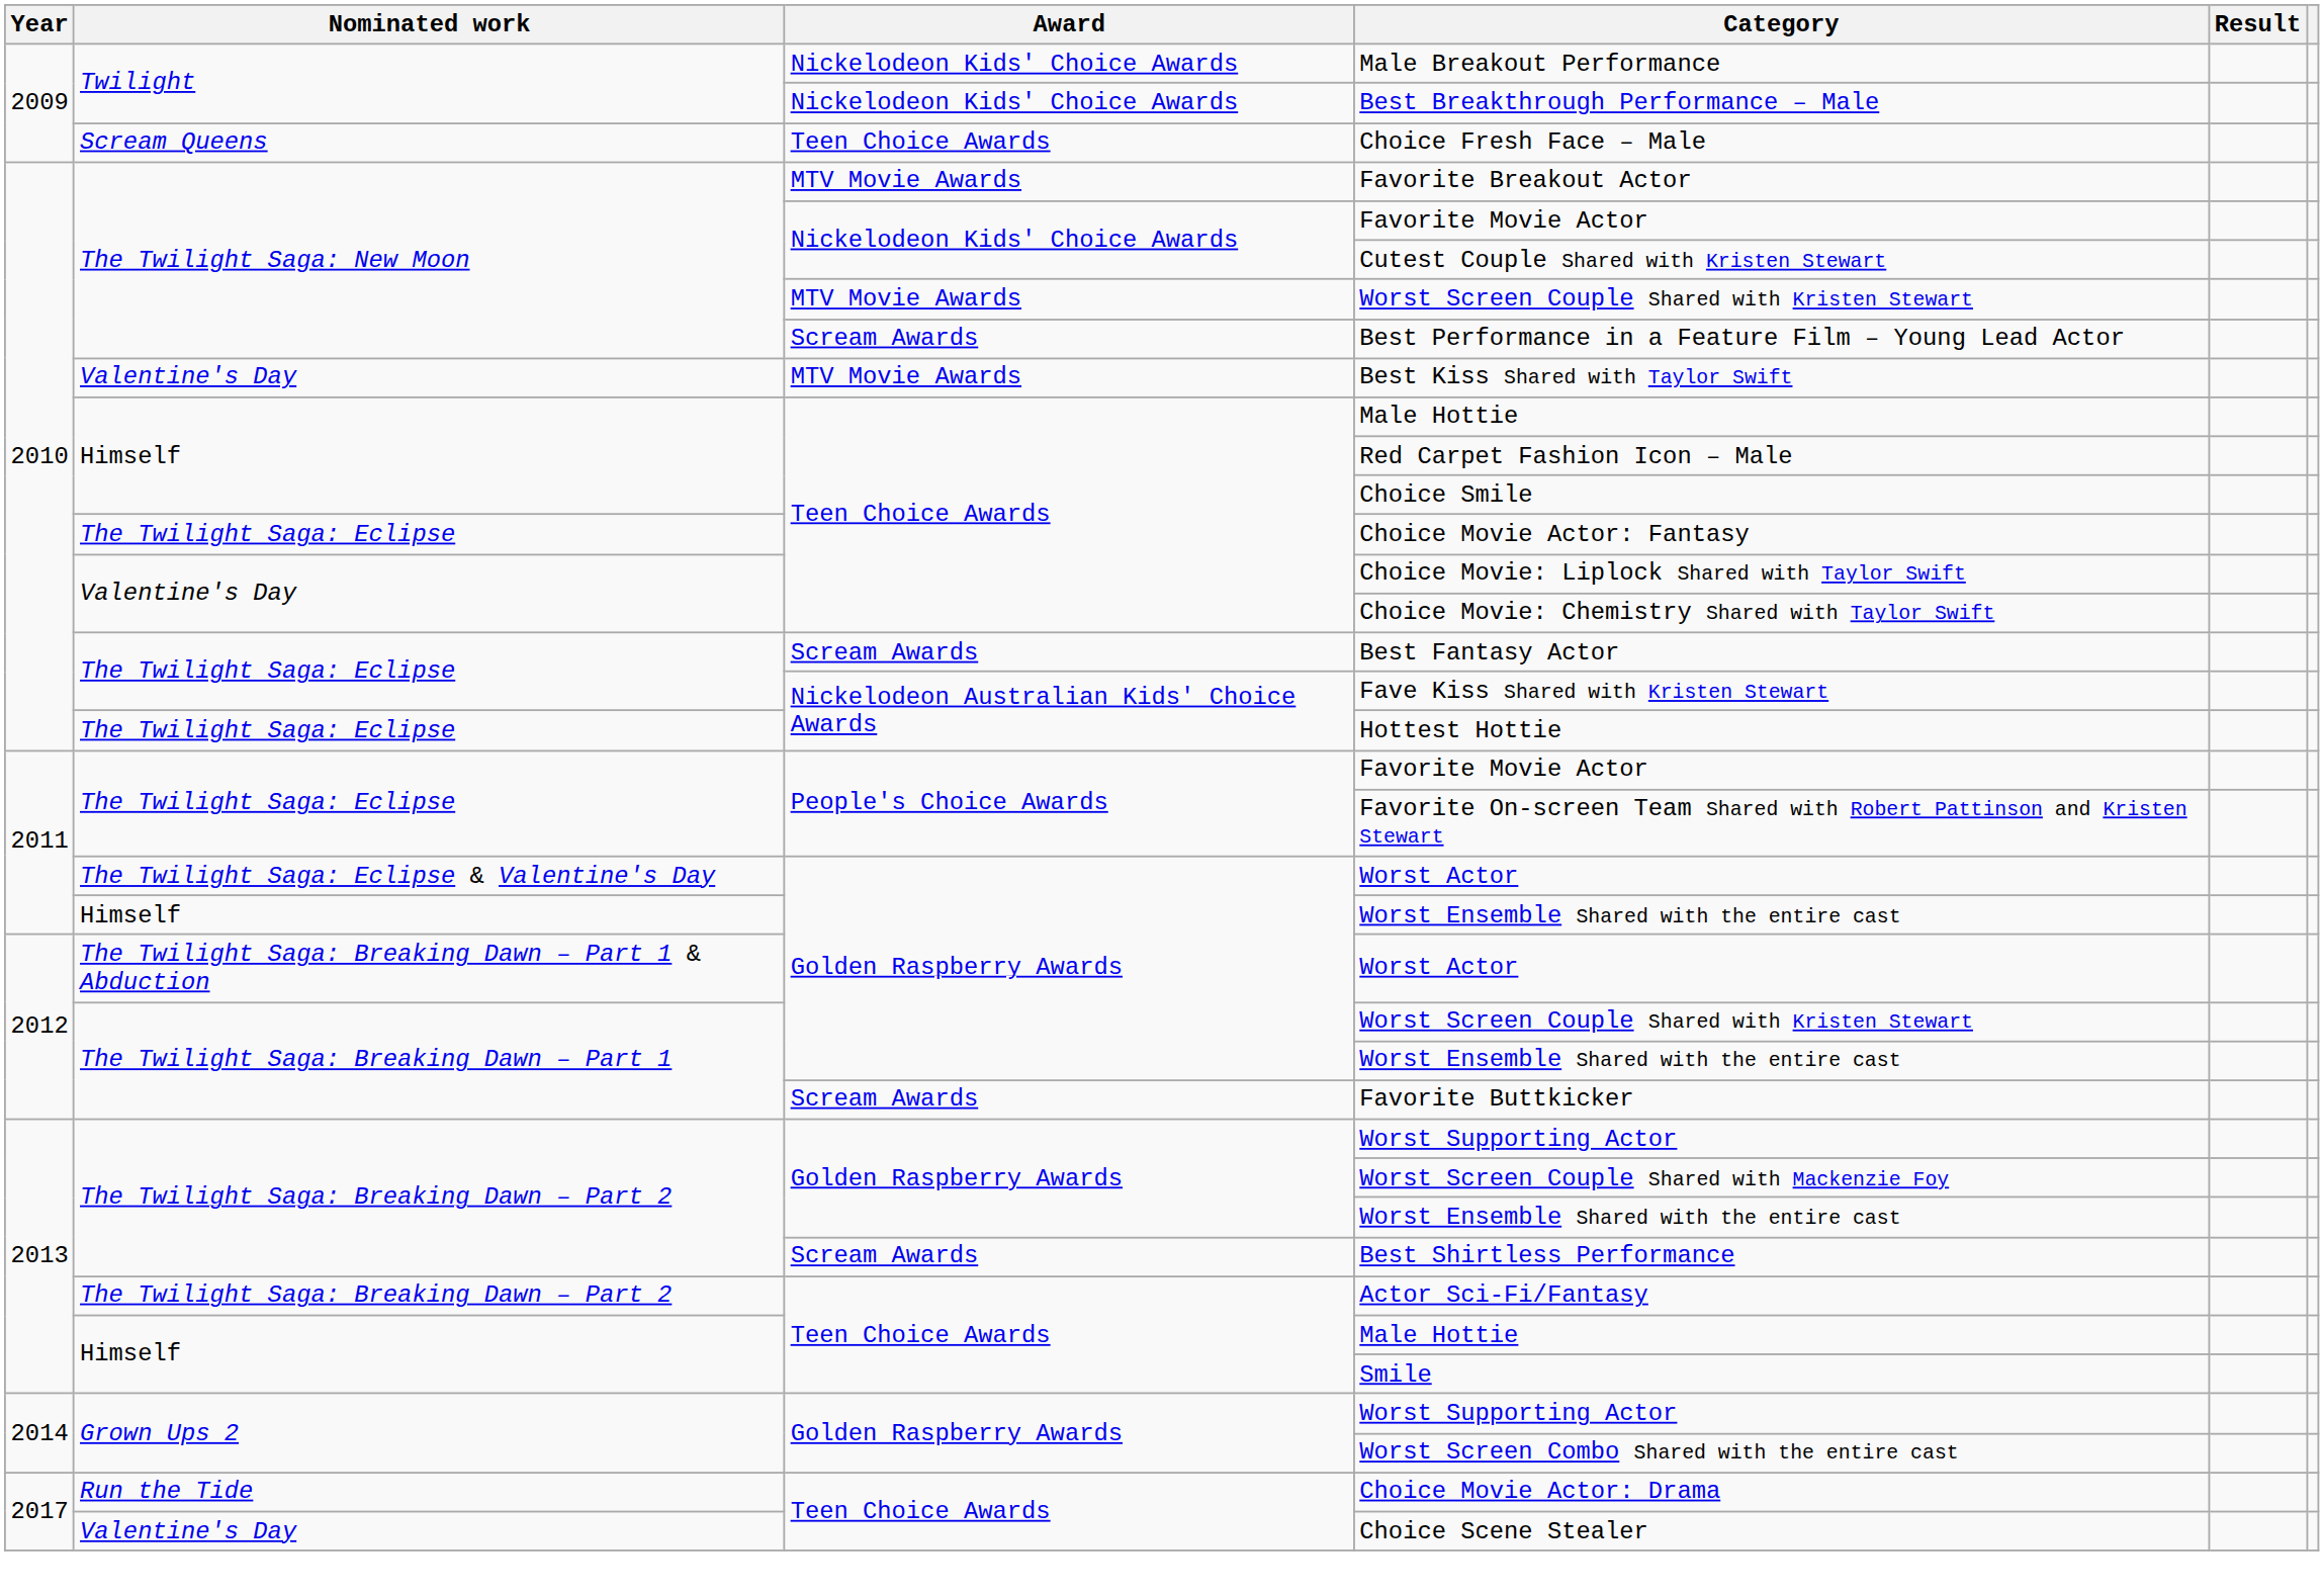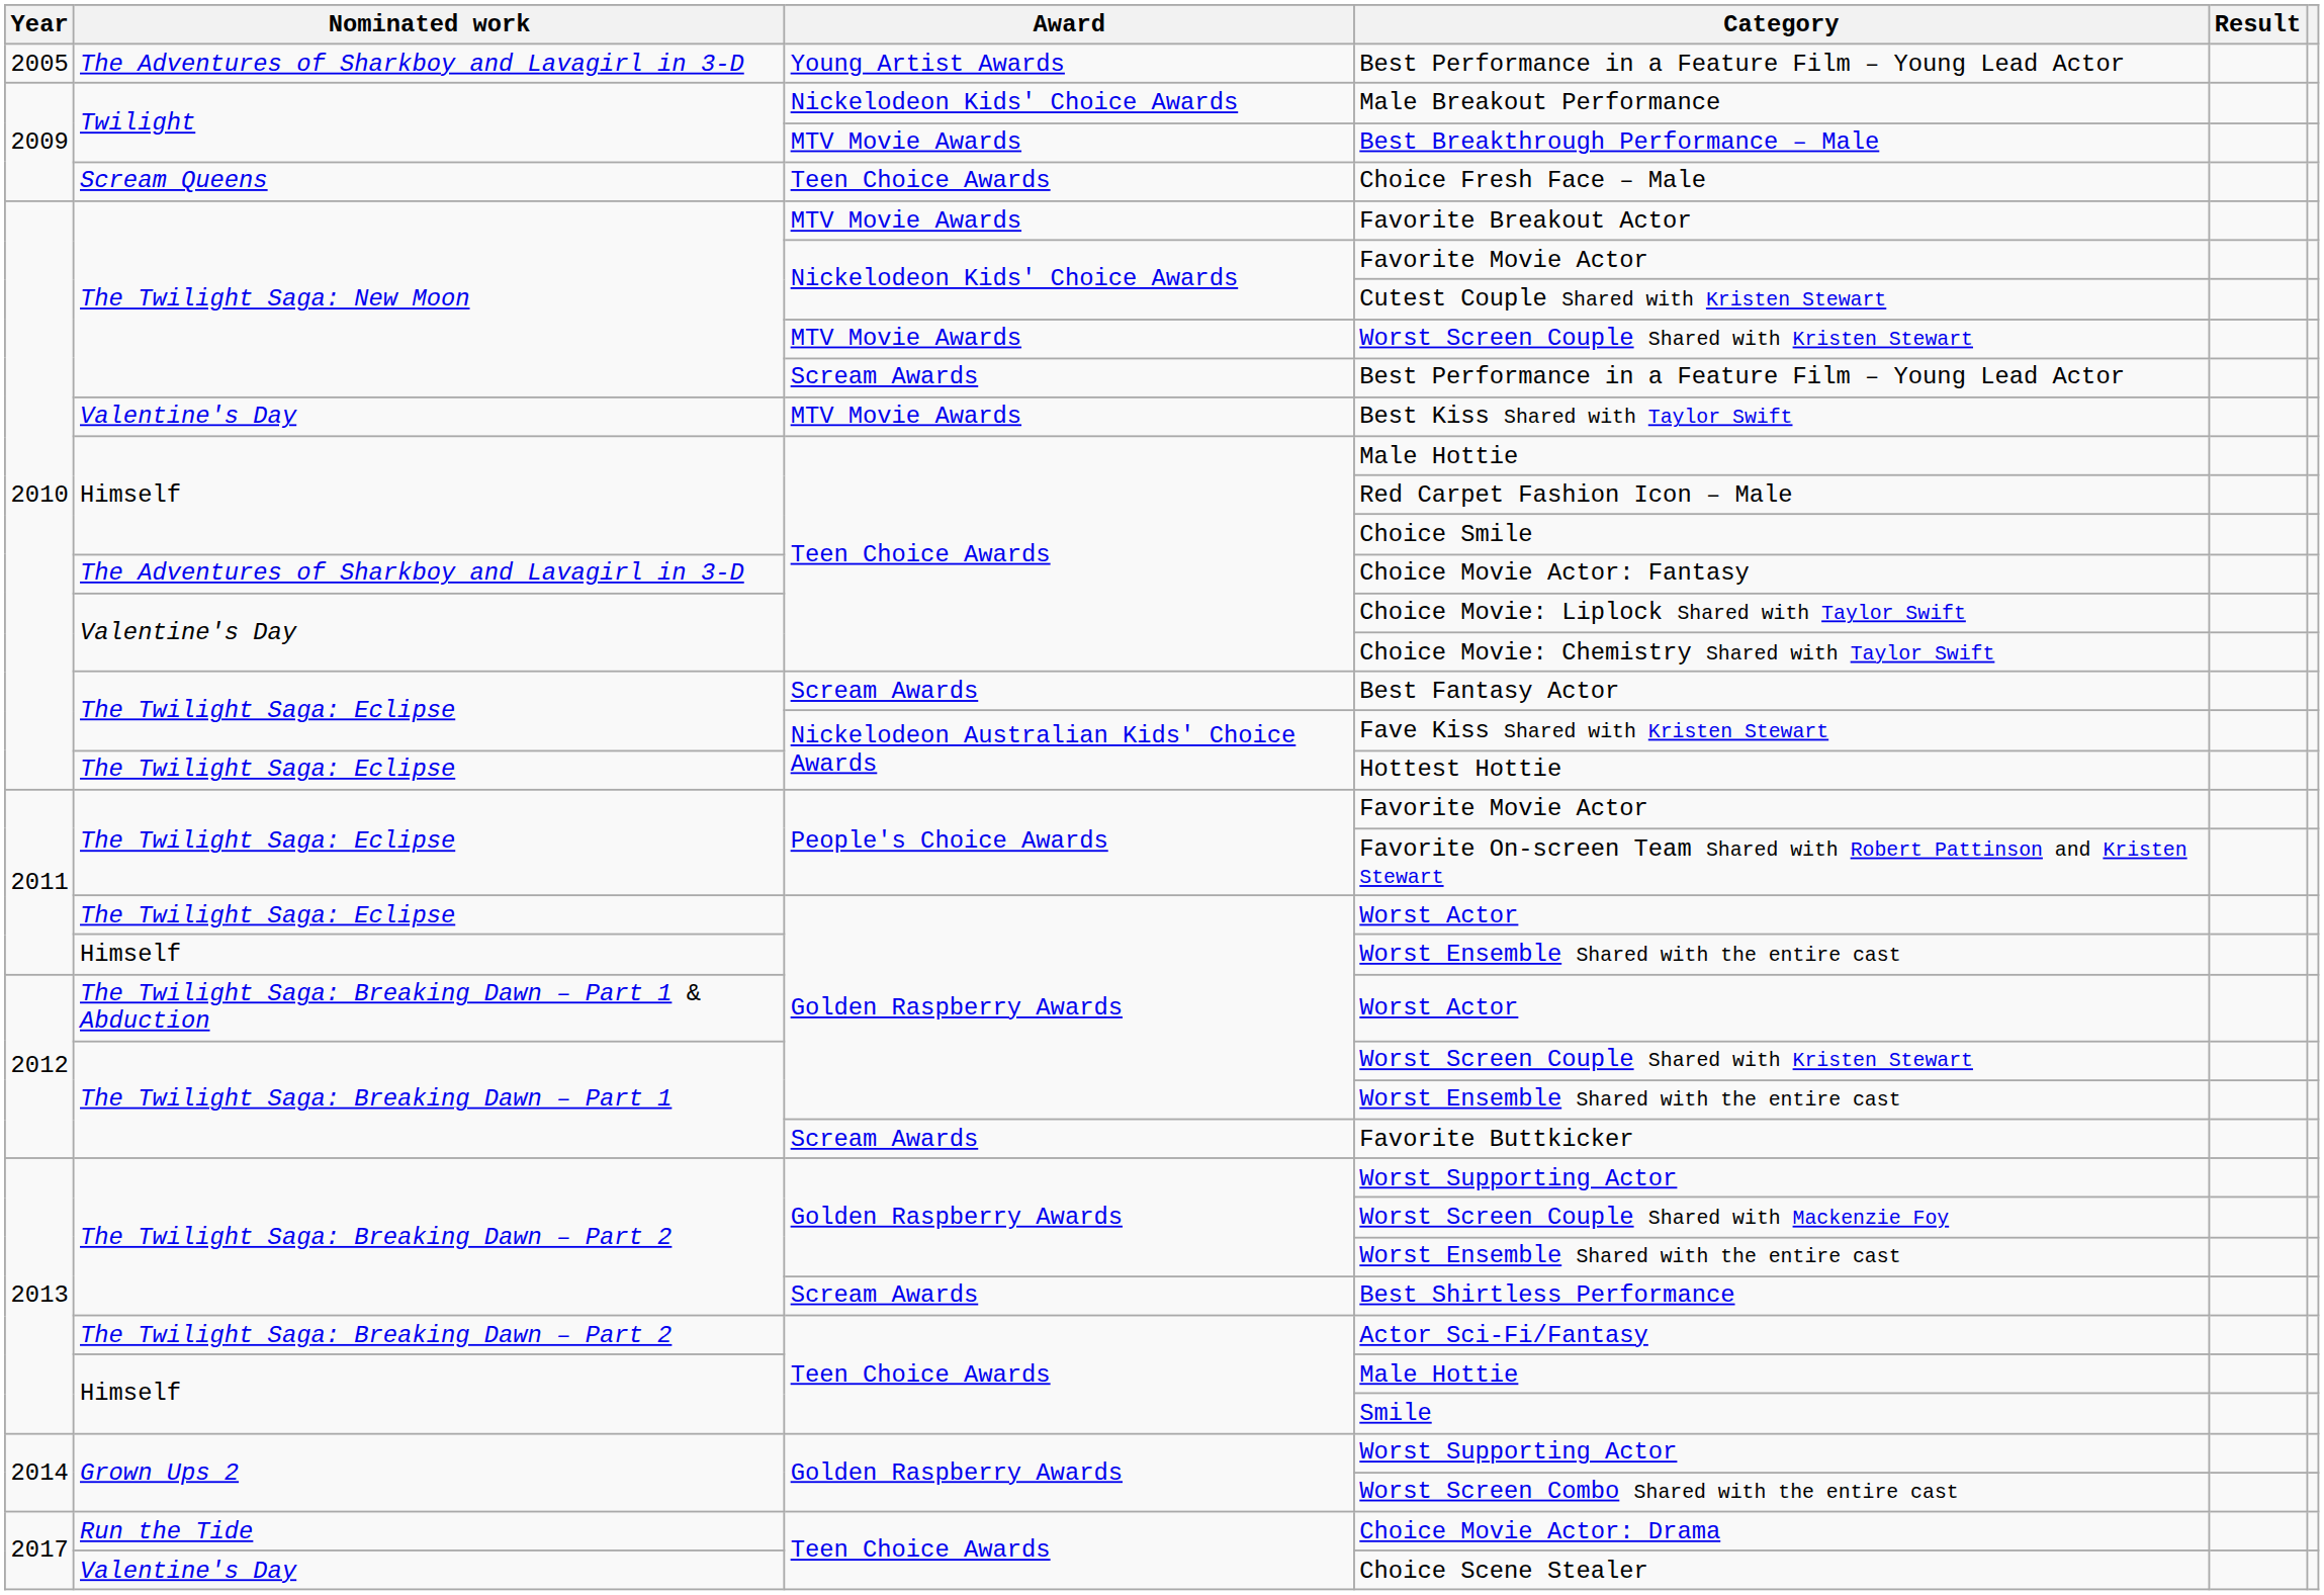 <table class="wikitable sortable">
 <tr>
 <th>Year</th>
 <th>Nominated work</th>
 <th>Award</th>
 <th>Category</th>
 <th>Result</th>
 <th class="unsortable"></th>
 </tr>
 <tr>
+<td>2005</td>
+<td><em><a href='#'>The Adventures of Sharkboy and Lavagirl in 3-D</a></em></td>
+<td><a href='#'>Young Artist Awards</a></td>
+<td>Best Performance in a Feature Film – Young Lead Actor</td>
+<td></td>
+<td style="text-align:center;"></td>
+</tr>
+<tr>
 <td rowspan="3">2009</td>
 <td rowspan="2"><em><a href='#'>Twilight</a></em></td>
 <td><a href='#'>Nickelodeon Kids' Choice Awards</a></td>
 <td>Male Breakout Performance</td>
 <td></td>
 <td style="text-align:center;"></td>
 </tr>
 <tr>
-<td><a href='#'>Nickelodeon Kids' Choice Awards</a></td>
+<td><a href='#'>MTV Movie Awards</a></td>
 <td><a href='#'>Best Breakthrough Performance – Male</a></td>
 <td></td>
 <td style="text-align:center;"></td>
 </tr>
 <tr>
 <td><em><a href='#'>Scream Queens</a></em></td>
 <td><a href='#'>Teen Choice Awards</a></td>
 <td>Choice Fresh Face – Male</td>
 <td></td>
 <td style="text-align:center;"></td>
 </tr>
 <tr>
 <td rowspan="15">2010</td>
 <td rowspan="5"><em><a href='#'>The Twilight Saga: New Moon</a></em></td>
 <td><a href='#'>MTV Movie Awards</a></td>
 <td>Favorite Breakout Actor</td>
 <td></td>
 <td style="text-align:center;"></td>
 </tr>
 <tr>
 <td rowspan="2"><a href='#'>Nickelodeon Kids' Choice Awards</a></td>
 <td>Favorite Movie Actor</td>
 <td></td>
 <td style="text-align:center;"></td>
 </tr>
 <tr>
 <td>Cutest Couple <small>Shared with <a href='#'>Kristen Stewart</a></small></td>
 <td></td>
 <td style="text-align:center;"></td>
 </tr>
 <tr>
 <td><a href='#'>MTV Movie Awards</a></td>
 <td><a href='#'>Worst Screen Couple</a> <small>Shared with <a href='#'>Kristen Stewart</a></small></td>
 <td></td>
 <td style="text-align:center;"></td>
 </tr>
 <tr>
 <td><a href='#'>Scream Awards</a></td>
 <td>Best Performance in a Feature Film – Young Lead Actor</td>
 <td></td>
 <td style="text-align:center;"></td>
 </tr>
 <tr>
 <td><em><a href='#'>Valentine's Day</a></em></td>
 <td><a href='#'>MTV Movie Awards</a></td>
 <td>Best Kiss <small>Shared with <a href='#'>Taylor Swift</a></small></td>
 <td></td>
 <td style="text-align:center;"></td>
 </tr>
 <tr>
 <td rowspan="3">Himself</td>
 <td rowspan="6"><a href='#'>Teen Choice Awards</a></td>
 <td>Male Hottie</td>
 <td></td>
 <td style="text-align:center;"></td>
 </tr>
 <tr>
 <td>Red Carpet Fashion Icon – Male</td>
 <td></td>
 <td style="text-align:center;"></td>
 </tr>
 <tr>
 <td>Choice Smile</td>
 <td></td>
 <td style="text-align:center;"></td>
 </tr>
 <tr>
-<td><em><a href='#'>The Twilight Saga: Eclipse</a></em></td>
+<td><em><a href='#'>The Adventures of Sharkboy and Lavagirl in 3-D</a></em></td>
 <td>Choice Movie Actor: Fantasy</td>
 <td></td>
 <td style="text-align:center;"></td>
 </tr>
 <tr>
 <td rowspan="2"><em>Valentine's Day</em></td>
 <td>Choice Movie: Liplock <small>Shared with <a href='#'>Taylor Swift</a></small></td>
 <td></td>
 <td style="text-align:center;"></td>
 </tr>
 <tr>
 <td>Choice Movie: Chemistry <small>Shared with <a href='#'>Taylor Swift</a></small></td>
 <td></td>
 <td style="text-align:center;"></td>
 </tr>
 <tr>
 <td rowspan="2"><em><a href='#'>The Twilight Saga: Eclipse</a></em></td>
 <td><a href='#'>Scream Awards</a></td>
 <td>Best Fantasy Actor</td>
 <td></td>
 <td style="text-align:center;"></td>
 </tr>
 <tr>
 <td rowspan="2"><a href='#'>Nickelodeon Australian Kids' Choice Awards</a></td>
 <td>Fave Kiss <small>Shared with <a href='#'>Kristen Stewart</a></small></td>
 <td></td>
 <td style="text-align:center;"></td>
 </tr>
 <tr>
 <td><em><a href='#'>The Twilight Saga: Eclipse</a></em></td>
 <td>Hottest Hottie</td>
 <td></td>
 <td style="text-align:center;"></td>
 </tr>
 <tr>
 <td rowspan="4">2011</td>
 <td rowspan="2"><em><a href='#'>The Twilight Saga: Eclipse</a></em></td>
 <td rowspan="2"><a href='#'>People's Choice Awards</a></td>
 <td>Favorite Movie Actor</td>
 <td></td>
 <td style="text-align:center;"></td>
 </tr>
 <tr>
 <td>Favorite On-screen Team <small>Shared with <a href='#'>Robert Pattinson</a> and <a href='#'>Kristen Stewart</a></small></td>
 <td></td>
 <td style="text-align:center;"></td>
 </tr>
 <tr>
-<td><em><a href='#'>The Twilight Saga: Eclipse</a></em> & <em><a href='#'>Valentine's Day</a></em></td>
+<td><em><a href='#'>The Twilight Saga: Eclipse</a></em></td>
 <td rowspan="5"><a href='#'>Golden Raspberry Awards</a></td>
 <td><a href='#'>Worst Actor</a></td>
 <td></td>
 <td style="text-align:center;"></td>
 </tr>
 <tr>
 <td>Himself</td>
 <td><a href='#'>Worst Ensemble</a> <small>Shared with the entire cast</small></td>
 <td></td>
 <td style="text-align:center;"></td>
 </tr>
 <tr>
 <td rowspan="4">2012</td>
 <td><em><a href='#'>The Twilight Saga: Breaking Dawn – Part 1</a></em> & <em><a href='#'>Abduction</a></em></td>
 <td><a href='#'>Worst Actor</a></td>
 <td></td>
 <td style="text-align:center;"></td>
 </tr>
 <tr>
 <td rowspan="3"><em><a href='#'>The Twilight Saga: Breaking Dawn – Part 1</a></em></td>
 <td><a href='#'>Worst Screen Couple</a> <small>Shared with <a href='#'>Kristen Stewart</a></small></td>
 <td></td>
 <td style="text-align:center;"></td>
 </tr>
 <tr>
 <td><a href='#'>Worst Ensemble</a> <small>Shared with the entire cast</small></td>
 <td></td>
 <td style="text-align:center;"></td>
 </tr>
 <tr>
 <td><a href='#'>Scream Awards</a></td>
 <td>Favorite Buttkicker</td>
 <td></td>
 <td style="text-align:center;"></td>
 </tr>
 <tr>
 <td rowspan="7">2013</td>
 <td rowspan="4"><em><a href='#'>The Twilight Saga: Breaking Dawn – Part 2</a></em></td>
 <td rowspan="3"><a href='#'>Golden Raspberry Awards</a></td>
 <td><a href='#'>Worst Supporting Actor</a></td>
 <td></td>
 <td style="text-align:center;"></td>
 </tr>
 <tr>
 <td><a href='#'>Worst Screen Couple</a> <small>Shared with <a href='#'>Mackenzie Foy</a></small></td>
 <td></td>
 <td style="text-align:center;"></td>
 </tr>
 <tr>
 <td><a href='#'>Worst Ensemble</a> <small>Shared with the entire cast</small></td>
 <td></td>
 <td style="text-align:center;"></td>
 </tr>
 <tr>
 <td><a href='#'>Scream Awards</a></td>
 <td><a href='#'>Best Shirtless Performance</a></td>
 <td></td>
 <td style="text-align:center;"></td>
 </tr>
 <tr>
 <td><em><a href='#'>The Twilight Saga: Breaking Dawn – Part 2</a></em></td>
 <td rowspan="3"><a href='#'>Teen Choice Awards</a></td>
 <td><a href='#'>Actor Sci-Fi/Fantasy</a></td>
 <td></td>
 <td style="text-align:center;"></td>
 </tr>
 <tr>
 <td rowspan="2">Himself</td>
 <td><a href='#'>Male Hottie</a></td>
 <td></td>
 <td style="text-align:center;"></td>
 </tr>
 <tr>
 <td><a href='#'>Smile</a></td>
 <td></td>
 <td style="text-align:center;"></td>
 </tr>
 <tr>
 <td rowspan="2">2014</td>
 <td rowspan="2"><em><a href='#'>Grown Ups 2</a></em></td>
 <td rowspan="2"><a href='#'>Golden Raspberry Awards</a></td>
 <td><a href='#'>Worst Supporting Actor</a></td>
 <td></td>
 <td style="text-align:center;"></td>
 </tr>
 <tr>
 <td><a href='#'>Worst Screen Combo</a> <small>Shared with the entire cast</small></td>
 <td></td>
 <td style="text-align:center;"></td>
 </tr>
 <tr>
 <td rowspan="2">2017</td>
 <td><em><a href='#'>Run the Tide</a></em></td>
 <td rowspan="2"><a href='#'>Teen Choice Awards</a></td>
 <td><a href='#'>Choice Movie Actor: Drama</a></td>
 <td></td>
 <td style="text-align:center;"></td>
 </tr>
 <tr>
 <td><em><a href='#'>Valentine's Day</a></em></td>
 <td>Choice Scene Stealer</td>
 <td></td>
 <td style="text-align:center;"></td>
 </tr>
 </table>
